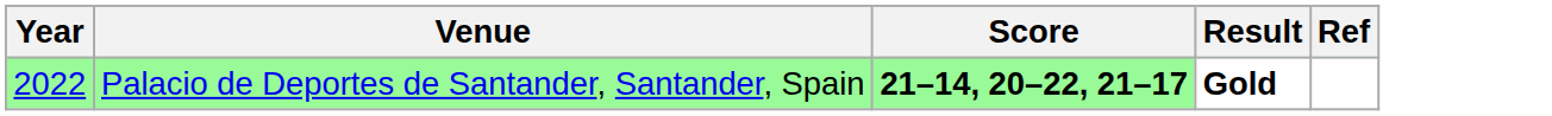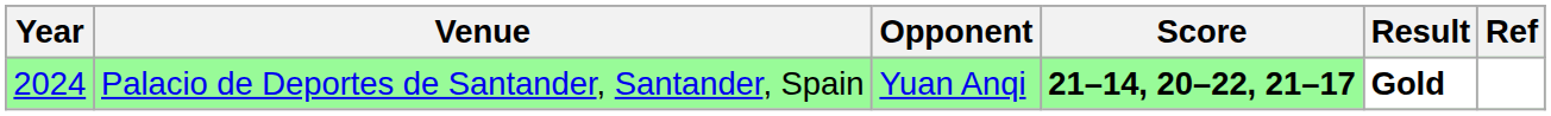 <table class="sortable wikitable" style="font-size: 90%;">
 <tr>
 <th>Year</th>
 <th>Venue</th>
+<th>Opponent</th>
 <th>Score</th>
 <th>Result</th>
 <th>Ref</th>
 </tr>
 <tr style="background:#98FB98">
-<td align="center"><a href='#'>2022</a></td>
+<td align="center"><a href='#'>2024</a></td>
 <td align="left"><a href='#'>Palacio de Deportes de Santander</a>, <a href='#'>Santander</a>, Spain</td>
+<td align="left"> <a href='#'>Yuan Anqi</a></td>
 <td align="left"><strong>21–14, 20–22, 21–17</strong></td>
 <td style="text-align:left; background:white"> <strong>Gold</strong></td>
 <td style="text-align:center; background:white"></td>
 </tr>
 </table>
